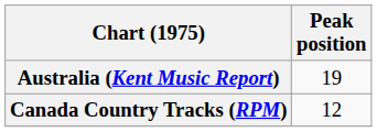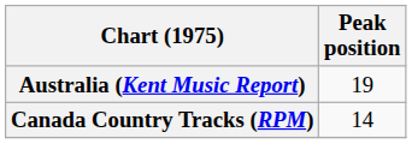 <table class="wikitable sortable plainrowheaders" style="text-align:center">
 <tr>
 <th scope="col">Chart (1975)</th>
 <th scope="col">Peak<br>position</th>
 </tr>
 <tr>
 <th scope="row">Australia (<em><a href='#'>Kent Music Report</a></em>)</th>
 <td align="center">19</td>
 </tr>
 <tr>
 <th scope="row">Canada Country Tracks (<em><a href='#'>RPM</a></em>)</th>
-<td align="center">12</td>
+<td align="center">14</td>
 </tr>
 <tr>
 </tr>
 </table>
